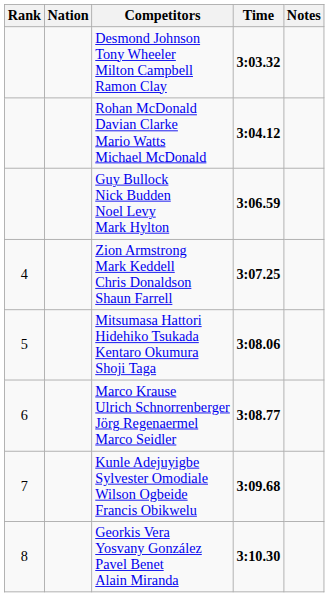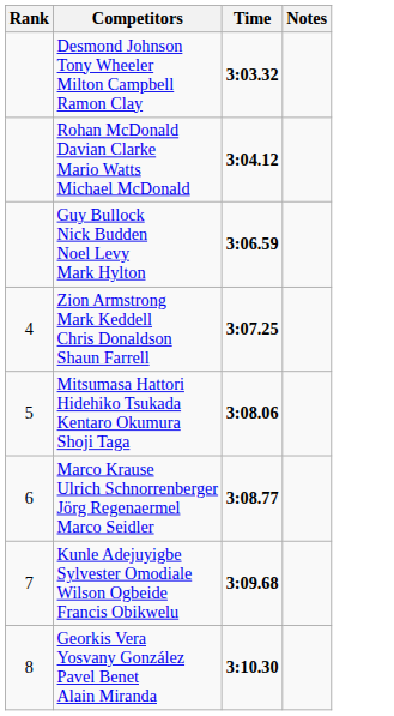 <table class="wikitable sortable" style="text-align:center">
 <tr>
 <th>Rank</th>
-<th>Nation</th>
 <th>Competitors</th>
 <th>Time</th>
 <th>Notes</th>
 </tr>
 <tr>
 <td></td>
-<td align=left></td>
 <td align=left><a href='#'>Desmond Johnson</a><br><a href='#'>Tony Wheeler</a><br><a href='#'>Milton Campbell</a><br><a href='#'>Ramon Clay</a></td>
 <td><strong>3:03.32</strong></td>
 <td></td>
 </tr>
 <tr>
 <td></td>
-<td align=left></td>
 <td align=left><a href='#'>Rohan McDonald</a><br><a href='#'>Davian Clarke</a><br><a href='#'>Mario Watts</a><br><a href='#'>Michael McDonald</a></td>
 <td><strong>3:04.12</strong></td>
 <td></td>
 </tr>
 <tr>
 <td></td>
-<td align=left></td>
 <td align=left><a href='#'>Guy Bullock</a><br><a href='#'>Nick Budden</a><br><a href='#'>Noel Levy</a><br><a href='#'>Mark Hylton</a></td>
 <td><strong>3:06.59</strong></td>
 <td></td>
 </tr>
 <tr>
 <td>4</td>
-<td align=left></td>
 <td align=left><a href='#'>Zion Armstrong</a><br><a href='#'>Mark Keddell</a><br><a href='#'>Chris Donaldson</a><br><a href='#'>Shaun Farrell</a></td>
 <td><strong>3:07.25</strong></td>
 <td></td>
 </tr>
 <tr>
 <td>5</td>
-<td align=left></td>
 <td align=left><a href='#'>Mitsumasa Hattori</a><br><a href='#'>Hidehiko Tsukada</a><br><a href='#'>Kentaro Okumura</a><br><a href='#'>Shoji Taga</a></td>
 <td><strong>3:08.06</strong></td>
 <td></td>
 </tr>
 <tr>
 <td>6</td>
-<td align=left></td>
 <td align=left><a href='#'>Marco Krause</a><br><a href='#'>Ulrich Schnorrenberger</a><br><a href='#'>Jörg Regenaermel</a><br><a href='#'>Marco Seidler</a></td>
 <td><strong>3:08.77</strong></td>
 <td></td>
 </tr>
 <tr>
 <td>7</td>
-<td align=left></td>
 <td align=left><a href='#'>Kunle Adejuyigbe</a><br><a href='#'>Sylvester Omodiale</a><br><a href='#'>Wilson Ogbeide</a><br><a href='#'>Francis Obikwelu</a></td>
 <td><strong>3:09.68</strong></td>
 <td></td>
 </tr>
 <tr>
 <td>8</td>
-<td align=left></td>
 <td align=left><a href='#'>Georkis Vera</a><br><a href='#'>Yosvany González</a><br><a href='#'>Pavel Benet</a><br><a href='#'>Alain Miranda</a></td>
 <td><strong>3:10.30</strong></td>
 <td></td>
 </tr>
 </table>
